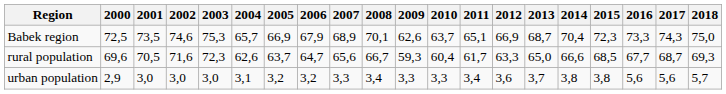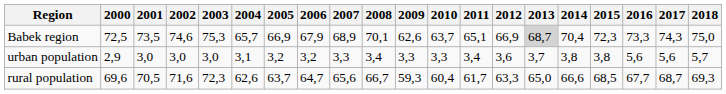 <table class="wikitable">
 <tr>
 <th>Region</th>
 <th>2000</th>
 <th>2001</th>
 <th>2002</th>
 <th>2003</th>
 <th>2004</th>
 <th>2005</th>
 <th>2006</th>
 <th>2007</th>
 <th>2008</th>
 <th>2009</th>
 <th>2010</th>
 <th>2011</th>
 <th>2012</th>
 <th>2013</th>
 <th>2014</th>
 <th>2015</th>
 <th>2016</th>
 <th>2017</th>
 <th>2018</th>
 </tr>
 <tr>
 <td>Babek region</td>
 <td>72,5</td>
 <td>73,5</td>
 <td>74,6</td>
 <td>75,3</td>
 <td>65,7</td>
 <td>66,9</td>
 <td>67,9</td>
 <td>68,9</td>
 <td>70,1</td>
 <td>62,6</td>
 <td>63,7</td>
 <td>65,1</td>
 <td>66,9</td>
-<td>68,7</td>
+<td style="background: lightgrey;">68,7</td>
 <td>70,4</td>
 <td>72,3</td>
 <td>73,3</td>
 <td>74,3</td>
 <td>75,0</td>
+</tr>
+<tr>
+<td>urban population</td>
+<td>2,9</td>
+<td>3,0</td>
+<td>3,0</td>
+<td>3,0</td>
+<td>3,1</td>
+<td>3,2</td>
+<td>3,2</td>
+<td>3,3</td>
+<td>3,4</td>
+<td>3,3</td>
+<td>3,3</td>
+<td>3,4</td>
+<td>3,6</td>
+<td>3,7</td>
+<td>3,8</td>
+<td>3,8</td>
+<td>5,6</td>
+<td>5,6</td>
+<td>5,7</td>
 </tr>
 <tr>
 <td>rural population</td>
 <td>69,6</td>
 <td>70,5</td>
 <td>71,6</td>
 <td>72,3</td>
 <td>62,6</td>
 <td>63,7</td>
 <td>64,7</td>
 <td>65,6</td>
 <td>66,7</td>
 <td>59,3</td>
 <td>60,4</td>
 <td>61,7</td>
 <td>63,3</td>
 <td>65,0</td>
 <td>66,6</td>
 <td>68,5</td>
 <td>67,7</td>
 <td>68,7</td>
 <td>69,3</td>
 </tr>
-<tr>
-<td>urban population</td>
-<td>2,9</td>
-<td>3,0</td>
-<td>3,0</td>
-<td>3,0</td>
-<td>3,1</td>
-<td>3,2</td>
-<td>3,2</td>
-<td>3,3</td>
-<td>3,4</td>
-<td>3,3</td>
-<td>3,3</td>
-<td>3,4</td>
-<td>3,6</td>
-<td>3,7</td>
-<td>3,8</td>
-<td>3,8</td>
-<td>5,6</td>
-<td>5,6</td>
-<td>5,7</td>
-</tr>
 </table>
